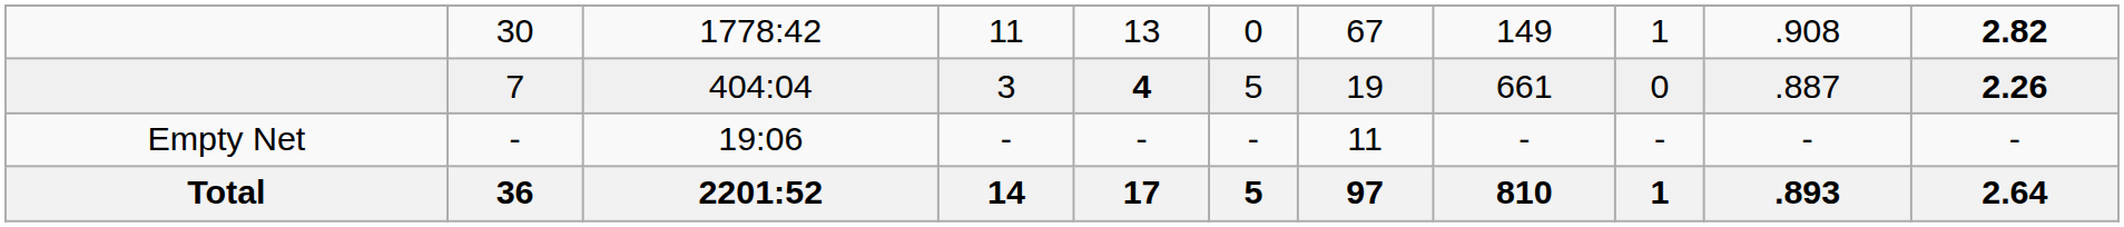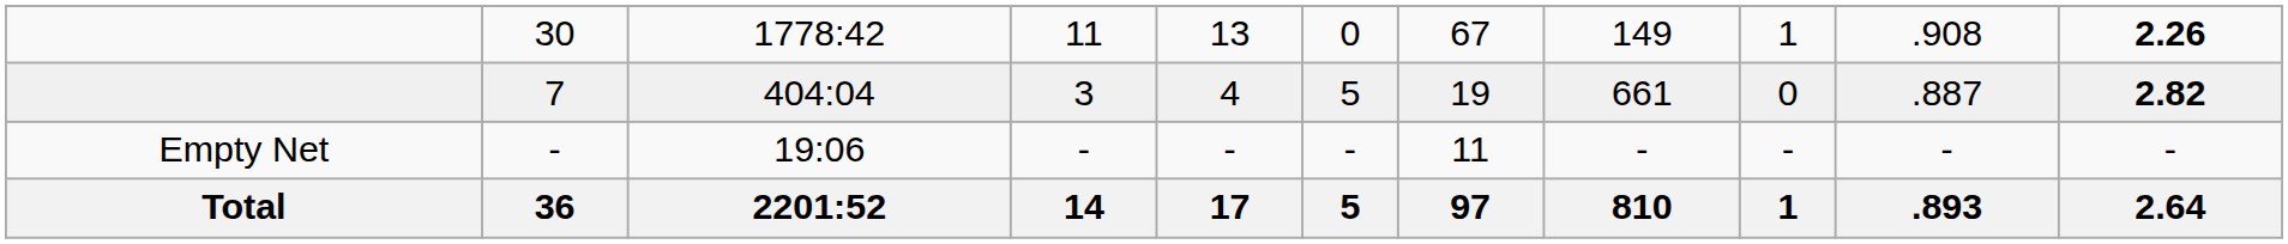 <table class="wikitable sortable" width ="1000">
 <tr align="center">
 </tr>
 <tr align="center" bgcolor="">
 <td></td>
 <td>30</td>
 <td>1778:42</td>
 <td>11</td>
 <td>13</td>
 <td>0</td>
 <td>67</td>
 <td>149</td>
 <td>1</td>
 <td>.908</td>
-<td><strong>2.82</strong></td>
+<td><strong>2.26</strong></td>
 </tr>
 <tr align="center" bgcolor="f0f0f0">
 <td></td>
 <td>7</td>
 <td>404:04</td>
 <td>3</td>
-<td><strong>4</strong></td>
+<td>4</td>
 <td>5</td>
 <td>19</td>
 <td>661</td>
 <td>0</td>
 <td>.887</td>
-<td><strong>2.26</strong></td>
+<td><strong>2.82</strong></td>
 </tr>
 <tr align="center" bgcolor="">
 <td>Empty Net</td>
 <td>-</td>
 <td>19:06</td>
 <td>-</td>
 <td>-</td>
 <td>-</td>
 <td>11</td>
 <td>-</td>
 <td>-</td>
 <td>-</td>
 <td>-</td>
 </tr>
 <tr>
 <th>Total</th>
 <th>36</th>
 <th>2201:52</th>
 <th>14</th>
 <th>17</th>
 <th>5</th>
 <th>97</th>
 <th>810</th>
 <th>1</th>
 <th>.893</th>
 <th>2.64</th>
 </tr>
 </table>
